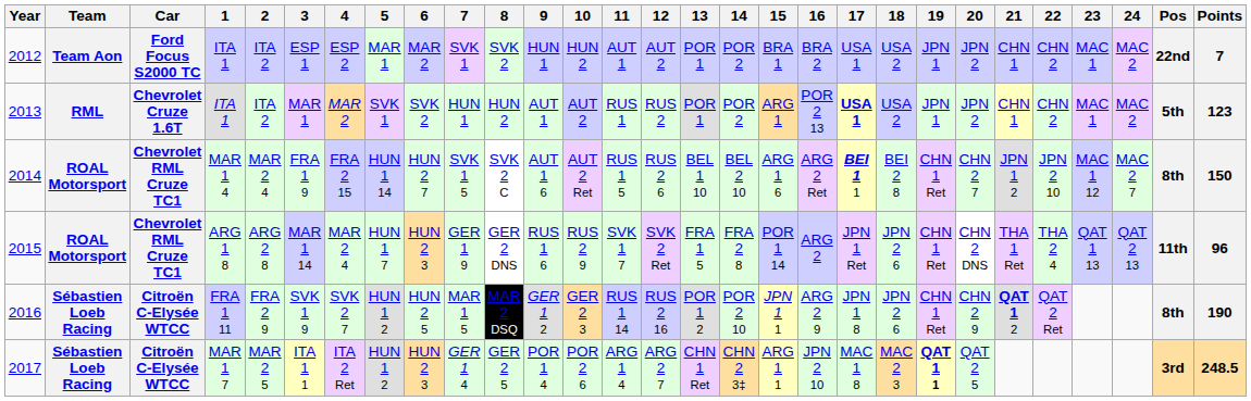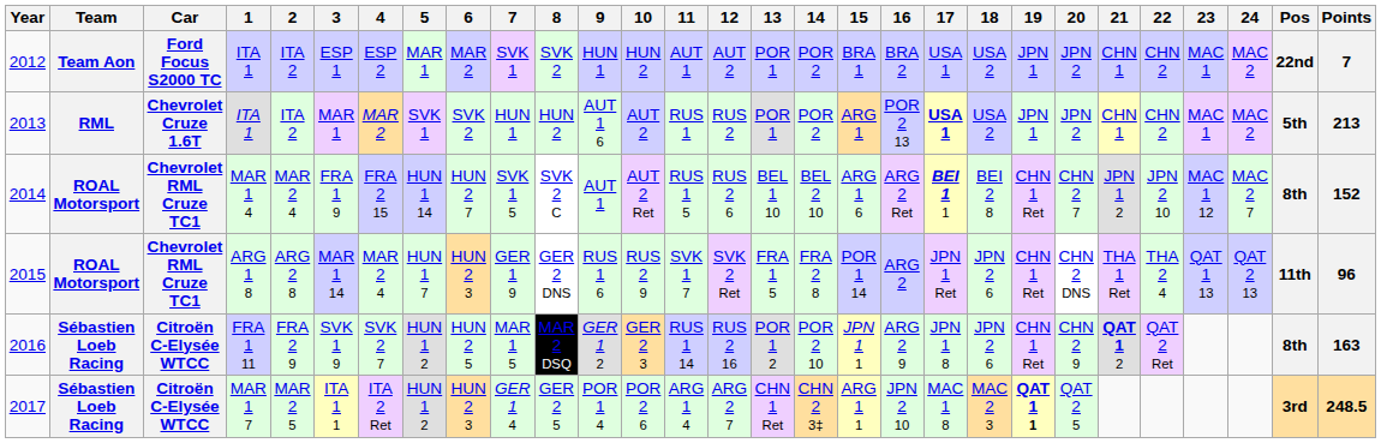 <table class="wikitable" style="text-align:center; font-size:85%">
 <tr>
 <th>Year</th>
 <th>Team</th>
 <th>Car</th>
 <th>1</th>
 <th>2</th>
 <th>3</th>
 <th>4</th>
 <th>5</th>
 <th>6</th>
 <th>7</th>
 <th>8</th>
 <th>9</th>
 <th>10</th>
 <th>11</th>
 <th>12</th>
 <th>13</th>
 <th>14</th>
 <th>15</th>
 <th>16</th>
 <th>17</th>
 <th>18</th>
 <th>19</th>
 <th>20</th>
 <th>21</th>
 <th>22</th>
 <th>23</th>
 <th>24</th>
 <th>Pos</th>
 <th>Points</th>
 </tr>
 <tr>
 <td><a href='#'>2012</a></td>
 <th><a href='#'>Team Aon</a></th>
 <th><a href='#'>Ford Focus S2000 TC</a></th>
 <td style="background:#CFCFFF;"><a href='#'>ITA<br>1</a><br></td>
 <td style="background:#CFCFFF;"><a href='#'>ITA<br>2</a><br></td>
 <td style="background:#CFCFFF;"><a href='#'>ESP<br>1</a><br></td>
 <td style="background:#CFCFFF;"><a href='#'>ESP<br>2</a><br></td>
 <td style="background:#DFFFDF;"><a href='#'>MAR<br>1</a><br></td>
 <td style="background:#CFCFFF;"><a href='#'>MAR<br>2</a><br></td>
 <td style="background:#EFCFFF;"><a href='#'>SVK<br>1</a><br></td>
 <td style="background:#DFFFDF;"><a href='#'>SVK<br>2</a><br></td>
 <td style="background:#CFCFFF;"><a href='#'>HUN<br>1</a><br></td>
 <td style="background:#CFCFFF;"><a href='#'>HUN<br>2</a><br></td>
 <td style="background:#CFCFFF;"><a href='#'>AUT<br>1</a><br></td>
 <td style="background:#CFCFFF;"><a href='#'>AUT<br>2</a><br></td>
 <td style="background:#CFCFFF;"><a href='#'>POR<br>1</a><br></td>
 <td style="background:#CFCFFF;"><a href='#'>POR<br>2</a><br></td>
 <td style="background:#CFCFFF;"><a href='#'>BRA<br>1</a><br></td>
 <td style="background:#CFCFFF;"><a href='#'>BRA<br>2</a><br></td>
 <td style="background:#CFCFFF;"><a href='#'>USA<br>1</a><br></td>
 <td style="background:#CFCFFF;"><a href='#'>USA<br>2</a><br></td>
 <td style="background:#CFCFFF;"><a href='#'>JPN<br>1</a><br></td>
 <td style="background:#CFCFFF;"><a href='#'>JPN<br>2</a><br></td>
 <td style="background:#CFCFFF;"><a href='#'>CHN<br>1</a><br></td>
 <td style="background:#CFCFFF;"><a href='#'>CHN<br>2</a><br></td>
 <td style="background:#CFCFFF;"><a href='#'>MAC<br>1</a><br></td>
 <td style="background:#EFCFFF;"><a href='#'>MAC<br>2</a><br></td>
 <th>22nd</th>
 <th>7</th>
 </tr>
 <tr>
 <td><a href='#'>2013</a></td>
 <th><a href='#'>RML</a></th>
 <th><a href='#'>Chevrolet Cruze 1.6T</a></th>
 <td style="background:#dfdfdf;"><em><a href='#'>ITA<br>1</a></em><br></td>
 <td style="background:#dfffdf;"><a href='#'>ITA<br>2</a><br></td>
 <td style="background:#EFCFFF;"><a href='#'>MAR<br>1</a><br></td>
 <td style="background:#FFDF9F;"><em><a href='#'>MAR<br>2</a></em><br></td>
 <td style="background:#efcfff;"><a href='#'>SVK<br>1</a><br></td>
 <td style="background:#dfffdf;"><a href='#'>SVK<br>2</a><br></td>
 <td style="background:#dfffdf;"><a href='#'>HUN<br>1</a><br></td>
 <td style="background:#dfffdf;"><a href='#'>HUN<br>2</a><br></td>
-<td style="background:#dfffdf;"><a href='#'>AUT<br>1</a><br></td>
+<td style="background:#DFFFDF;"><a href='#'>AUT<br>1</a><br><small>6</small></td>
 <td style="background:#CFCFFF;"><a href='#'>AUT<br>2</a><br></td>
 <td style="background:#dfffdf;"><a href='#'>RUS<br>1</a><br></td>
 <td style="background:#dfffdf;"><a href='#'>RUS<br>2</a><br></td>
 <td style="background:#dfdfdf;"><a href='#'>POR<br>1</a><br></td>
 <td style="background:#DFFFDF;"><a href='#'>POR<br>2</a><br></td>
 <td style="background:#FFDF9F;"><a href='#'>ARG<br>1</a><br></td>
 <td style="background:#CFCFFF;"><a href='#'>POR<br>2</a><br><small>13</small></td>
 <td style="background:#FFFFBF;"><strong><a href='#'>USA<br>1</a></strong><br></td>
 <td style="background:#CFCFFF;"><a href='#'>USA<br>2</a><br></td>
 <td style="background:#DFFFDF;"><a href='#'>JPN<br>1</a><br></td>
 <td style="background:#DFFFDF;"><a href='#'>JPN<br>2</a><br></td>
 <td style="background:#FFFFBF;"><a href='#'>CHN<br>1</a><br></td>
 <td style="background:#DFFFDF;"><a href='#'>CHN<br>2</a><br></td>
 <td style="background:#efcfff;"><a href='#'>MAC<br>1</a><br></td>
 <td style="background:#efcfff;"><a href='#'>MAC<br>2</a><br></td>
 <th>5th</th>
-<th>123</th>
+<th>213</th>
 </tr>
 <tr>
 <td><a href='#'>2014</a></td>
 <th><a href='#'>ROAL Motorsport</a></th>
 <th><a href='#'>Chevrolet</a> <a href='#'>RML</a> <a href='#'>Cruze TC1</a></th>
 <td style="background:#DFFFDF;"><a href='#'>MAR<br>1</a><br><small>4</small></td>
 <td style="background:#DFFFDF;"><a href='#'>MAR<br>2</a><br><small>4</small></td>
 <td style="background:#DFFFDF;"><a href='#'>FRA<br>1</a><br><small>9</small></td>
 <td style="background:#CFCFFF;"><a href='#'>FRA<br>2</a><br><small>15</small></td>
 <td style="background:#CFCFFF;"><a href='#'>HUN<br>1</a><br><small>14</small></td>
 <td style="background:#DFFFDF;"><a href='#'>HUN<br>2</a><br><small>7</small></td>
 <td style="background:#DFFFDF;"><a href='#'>SVK<br>1</a><br><small>5</small></td>
 <td style="background:#FFFFFF;"><a href='#'>SVK<br>2</a><br><small>C</small></td>
-<td style="background:#DFFFDF;"><a href='#'>AUT<br>1</a><br><small>6</small></td>
+<td style="background:#dfffdf;"><a href='#'>AUT<br>1</a><br></td>
 <td style="background:#EFCFFF;"><a href='#'>AUT<br>2</a><br><small>Ret</small></td>
 <td style="background:#DFFFDF;"><a href='#'>RUS<br>1</a><br><small>5</small></td>
 <td style="background:#DFFFDF;"><a href='#'>RUS<br>2</a><br><small>6</small></td>
 <td style="background:#DFFFDF;"><a href='#'>BEL<br>1</a><br><small>10</small></td>
 <td style="background:#DFFFDF;"><a href='#'>BEL<br>2</a><br><small>10</small></td>
 <td style="background:#DFFFDF;"><a href='#'>ARG<br>1</a><br><small>6</small></td>
 <td style="background:#EFCFFF;"><a href='#'>ARG<br>2</a><br><small>Ret</small></td>
 <td style="background:#FFFFBF;"><strong><em><a href='#'>BEI<br>1</a></em></strong><br><small>1</small></td>
 <td style="background:#DFFFDF;"><a href='#'>BEI<br>2</a><br><small>8</small></td>
 <td style="background:#EFCFFF;"><a href='#'>CHN<br>1</a><br><small>Ret</small></td>
 <td style="background:#DFFFDF;"><a href='#'>CHN<br>2</a><br><small>7</small></td>
 <td style="background:#DFDFDF;"><a href='#'>JPN<br>1</a><br><small>2</small></td>
 <td style="background:#DFFFDF;"><a href='#'>JPN<br>2</a><br><small>10</small></td>
 <td style="background:#CFCFFF;"><a href='#'>MAC<br>1</a><br><small>12</small></td>
 <td style="background:#DFFFDF;"><a href='#'>MAC<br>2</a><br><small>7</small></td>
 <th>8th</th>
-<th>150</th>
+<th>152</th>
 </tr>
 <tr>
 <td><a href='#'>2015</a></td>
 <th><a href='#'>ROAL Motorsport</a></th>
 <th><a href='#'>Chevrolet</a> <a href='#'>RML</a> <a href='#'>Cruze TC1</a></th>
 <td style="background:#DFFFDF;"><a href='#'>ARG<br>1</a><br><small>8</small></td>
 <td style="background:#DFFFDF;"><a href='#'>ARG<br>2</a><br><small>8</small></td>
 <td style="background:#CFCFFF;"><a href='#'>MAR<br>1</a><br><small>14</small></td>
 <td style="background:#DFFFDF;"><a href='#'>MAR<br>2</a><br><small>4</small></td>
 <td style="background:#DFFFDF;"><a href='#'>HUN<br>1</a><br><small>7</small></td>
 <td style="background:#FFDF9F;"><a href='#'>HUN<br>2</a><br><small>3</small></td>
 <td style="background:#DFFFDF;"><a href='#'>GER<br>1</a><br><small>9</small></td>
 <td style="background:#FFFFFF;"><a href='#'>GER<br>2</a><br><small>DNS</small></td>
 <td style="background:#DFFFDF;"><a href='#'>RUS<br>1</a><br><small>6</small></td>
 <td style="background:#DFFFDF;"><a href='#'>RUS<br>2</a><br><small>9</small></td>
 <td style="background:#DFFFDF;"><a href='#'>SVK<br>1</a><br><small>7</small></td>
 <td style="background:#EFCFFF;"><a href='#'>SVK<br>2</a><br><small>Ret</small></td>
 <td style="background:#DFFFDF;"><a href='#'>FRA<br>1</a><br><small>5</small></td>
 <td style="background:#DFFFDF;"><a href='#'>FRA<br>2</a><br><small>8</small></td>
 <td style="background:#CFCFFF;"><a href='#'>POR<br>1</a><br><small>14</small></td>
 <td style="background:#CFCFFF;"><a href='#'>ARG<br>2</a><br></td>
 <td style="background:#EFCFFF;"><a href='#'>JPN<br>1</a><br><small>Ret</small></td>
 <td style="background:#DFFFDF;"><a href='#'>JPN<br>2</a><br><small>6</small></td>
 <td style="background:#EFCFFF;"><a href='#'>CHN<br>1</a><br><small>Ret</small></td>
 <td style="background:#FFFFFF;"><a href='#'>CHN<br>2</a><br><small>DNS</small></td>
 <td style="background:#EFCFFF;"><a href='#'>THA<br>1</a><br><small>Ret</small></td>
 <td style="background:#DFFFDF;"><a href='#'>THA<br>2</a><br><small>4</small></td>
 <td style="background:#CFCFFF;"><a href='#'>QAT<br>1</a><br><small>13</small></td>
 <td style="background:#CFCFFF;"><a href='#'>QAT<br>2</a><br><small>13</small></td>
 <th>11th</th>
 <th>96</th>
 </tr>
 <tr>
 <td><a href='#'>2016</a></td>
 <th><a href='#'>Sébastien Loeb Racing</a></th>
 <th><a href='#'>Citroën C-Elysée WTCC</a></th>
 <td style="background:#CFCFFF;"><a href='#'>FRA<br>1</a><br><small>11</small></td>
 <td style="background:#DFFFDF;"><a href='#'>FRA<br>2</a><br><small>9</small></td>
 <td style="background:#DFFFDF;"><a href='#'>SVK<br>1</a><br><small>9</small></td>
 <td style="background:#DFFFDF;"><a href='#'>SVK<br>2</a><br><small>7</small></td>
 <td style="background:#DFDFDF;"><a href='#'>HUN<br>1</a><br><small>2</small></td>
 <td style="background:#DFFFDF;"><a href='#'>HUN<br>2</a><br><small>5</small></td>
 <td style="background:#DFFFDF;"><a href='#'>MAR<br>1</a><br><small>5</small></td>
 <td style="background:#000000; color:white"><a href='#'><span>MAR<br>2</span></a><br><small>DSQ</small></td>
 <td style="background:#DFDFDF;"><em><a href='#'>GER<br>1</a></em><br><small>2</small></td>
 <td style="background:#FFDF9F;"><a href='#'>GER<br>2</a><br><small>3</small></td>
 <td style="background:#CFCFFF;"><a href='#'>RUS<br>1</a><br><small>14</small></td>
 <td style="background:#CFCFFF;"><a href='#'>RUS<br>2</a><br><small>16</small></td>
 <td style="background:#DFDFDF;"><a href='#'>POR<br>1</a><br><small>2</small></td>
 <td style="background:#DFFFDF;"><a href='#'>POR<br>2</a><br><small>10</small></td>
 <td style="background:#FFFFBF;"><em><a href='#'>JPN<br>1</a></em><br><small>1</small></td>
 <td style="background:#DFFFDF;"><a href='#'>ARG<br>2</a><br><small>9</small></td>
 <td style="background:#DFFFDF;"><a href='#'>JPN<br>1</a><br><small>8</small></td>
 <td style="background:#DFFFDF;"><a href='#'>JPN<br>2</a><br><small>6</small></td>
 <td style="background:#EFCFFF;"><a href='#'>CHN<br>1</a><br><small>Ret</small></td>
 <td style="background:#DFFFDF;"><a href='#'>CHN<br>2</a><br><small>9</small></td>
 <td style="background:#DFDFDF;"><strong><a href='#'>QAT<br>1</a></strong><br><small>2</small></td>
 <td style="background:#EFCFFF;"><a href='#'>QAT<br>2</a><br><small>Ret</small></td>
 <td></td>
 <td></td>
 <th>8th</th>
-<th>190</th>
+<th>163</th>
 </tr>
 <tr>
 <td><a href='#'>2017</a></td>
 <th><a href='#'>Sébastien Loeb Racing</a></th>
 <th><a href='#'>Citroën C-Elysée WTCC</a></th>
 <td style="background:#DFFFDF;"><a href='#'>MAR<br>1</a><br><small>7</small></td>
 <td style="background:#DFFFDF;"><a href='#'>MAR<br>2</a><br><small>5</small></td>
 <td style="background:#FFFFBF;"><a href='#'>ITA<br>1</a><br><small>1</small></td>
 <td style="background:#EFCFFF;"><a href='#'>ITA<br>2</a><br><small>Ret</small></td>
 <td style="background:#DFDFDF;"><a href='#'>HUN<br>1</a><br><small>2</small></td>
 <td style="background:#FFDF9F;"><a href='#'>HUN<br>2</a><br><small>3</small></td>
 <td style="background:#DFFFDF;"><em><a href='#'>GER<br>1</a></em><br><small>4</small></td>
 <td style="background:#DFFFDF;"><a href='#'>GER<br>2</a><br><small>5</small></td>
 <td style="background:#DFFFDF;"><a href='#'>POR<br>1</a><br><small>4</small></td>
 <td style="background:#DFFFDF;"><a href='#'>POR<br>2</a><br><small>6</small></td>
 <td style="background:#DFFFDF;"><a href='#'>ARG<br>1</a><br><small>4</small></td>
 <td style="background:#DFFFDF;"><a href='#'>ARG<br>2</a><br><small>7</small></td>
 <td style="background:#EFCFFF;"><a href='#'>CHN<br>1</a><br><small>Ret</small></td>
 <td style="background:#FFDF9F;"><a href='#'>CHN<br>2</a><br><small>3‡</small></td>
 <td style="background:#FFFFBF;"><a href='#'>ARG<br>1</a><br><small>1</small></td>
 <td style="background:#DFFFDF;"><a href='#'>JPN<br>2</a><br><small>10</small></td>
 <td style="background:#DFFFDF;"><a href='#'>MAC<br>1</a><br><small>8</small></td>
 <td style="background:#FFDF9F;"><a href='#'>MAC<br>2</a><br><small>3</small></td>
 <td style="background:#FFFFBF;"><strong><a href='#'>QAT<br>1</a><br><small>1</small></strong></td>
 <td style="background:#DFFFDF;"><a href='#'>QAT<br>2</a><br><small>5</small></td>
 <td></td>
 <td></td>
 <td></td>
 <td></td>
 <th style="background:#FFDF9F;">3rd</th>
 <th style="background:#FFDF9F;">248.5</th>
 </tr>
 </table>
